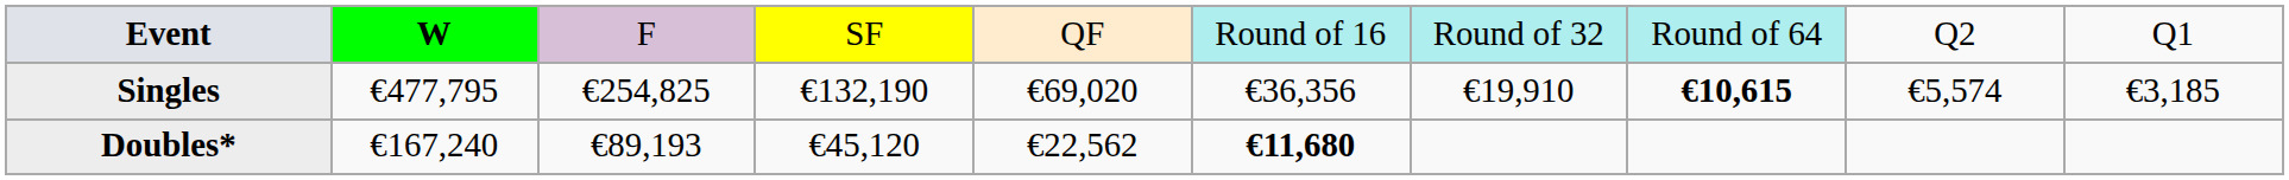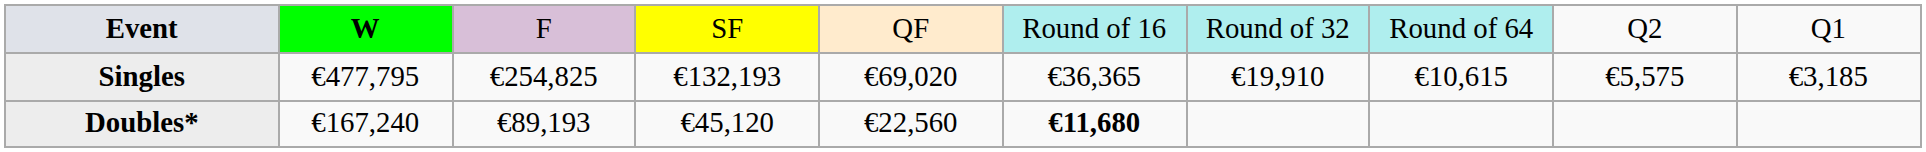 <table class=wikitable style=font-size:90%;text-align:center>
 <tr>
 <td style="width:130px; background:#dfe2e9;"><strong>Event</strong></td>
 <td style="width:80px; background:lime;"><strong>W</strong></td>
 <td style="width:85px; background:thistle;">F</td>
 <td style="width:85px; background:#ff0;">SF</td>
 <td style="width:85px; background:#ffebcd;">QF</td>
 <td style="width:85px; background:#afeeee;">Round of 16</td>
 <td style="width:85px; background:#afeeee;">Round of 32</td>
 <td style="width:85px; background:#afeeee;">Round of 64</td>
 <td width=85>Q2</td>
 <td width=85>Q1</td>
 </tr>
 <tr>
 <td style="background:#ededed;"><strong>Singles</strong></td>
 <td>€477,795</td>
 <td>€254,825</td>
-<td>€132,190</td>
+<td>€132,193</td>
 <td>€69,020</td>
-<td>€36,356</td>
+<td>€36,365</td>
 <td>€19,910</td>
-<td><strong>€10,615</strong></td>
-<td>€5,574</td>
+<td>€10,615</td>
+<td>€5,575</td>
 <td>€3,185</td>
 </tr>
 <tr>
 <td style="background:#ededed;"><strong>Doubles*</strong></td>
 <td>€167,240</td>
 <td>€89,193</td>
 <td>€45,120</td>
-<td>€22,562</td>
+<td>€22,560</td>
 <td><strong>€11,680</strong></td>
 <td></td>
 <td></td>
 <td></td>
 <td></td>
 </tr>
 </table>
